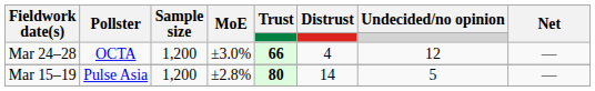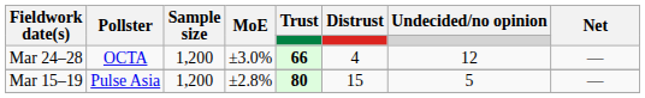 <table class="wikitable sortable" style="text-align:center;font-size:90%;line-height:14px;">
 <tr>
 <th rowspan="2">Fieldwork<br>date(s)</th>
 <th rowspan="2">Pollster</th>
 <th rowspan="2" data-sort-type="number">Sample<br>size</th>
 <th rowspan="2" data-sort-type="number"><abbr>MoE</abbr></th>
 <th class="unsortable">Trust</th>
 <th class="unsortable">Distrust</th>
 <th class="unsortable">Undecided/no opinion</th>
 <th rowspan="2" class="unsortable" style="width:70px;">Net</th>
 </tr>
 <tr>
 <th class="unsortable" style="background:#008142;"></th>
 <th class="unsortable" style="background:#DC241F;"></th>
 <th class="unsortable" style="background:lightgray;"></th>
 </tr>
 <tr>
 <td data-sort-value="2023-03-28">Mar 24–28</td>
 <td><a href='#'>OCTA</a></td>
 <td>1,200</td>
 <td>±3.0%</td>
 <td style="background:#DEFDDE;"><strong>66</strong></td>
 <td>4</td>
 <td>12</td>
 <td>—</td>
 </tr>
 <tr>
 </tr>
 <tr>
 <td data-sort-value="2023-03-19">Mar 15–19</td>
 <td><a href='#'>Pulse Asia</a></td>
 <td>1,200</td>
 <td>±2.8%</td>
 <td style="background:#DEFDDE;"><strong>80</strong></td>
-<td>14</td>
+<td>15</td>
 <td>5</td>
 <td>—</td>
 </tr>
 <tr>
 </tr>
 </table>
